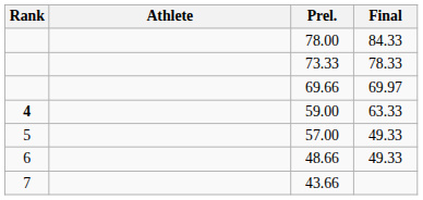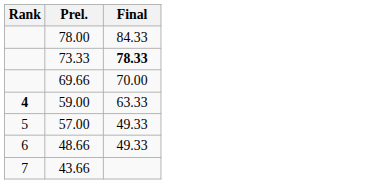 <table class=wikitable style="text-align:center">
 <tr>
 <th width=40>Rank</th>
-<th width=250>Athlete</th>
 <th width=60>Prel.</th>
 <th width=60>Final</th>
 </tr>
 <tr>
 <td></td>
-<td align=left></td>
 <td>78.00</td>
 <td>84.33</td>
 </tr>
 <tr>
 <td></td>
-<td align=left></td>
 <td>73.33</td>
-<td>78.33</td>
+<td><strong>78.33</strong></td>
 </tr>
 <tr>
 <td></td>
-<td align=left></td>
 <td>69.66</td>
-<td>69.97</td>
+<td>70.00</td>
 </tr>
 <tr>
 <td><strong>4</strong></td>
-<td align=left></td>
 <td>59.00</td>
 <td>63.33</td>
 </tr>
 <tr>
 <td>5</td>
-<td align=left></td>
 <td>57.00</td>
 <td>49.33</td>
 </tr>
 <tr>
 <td>6</td>
-<td align=left></td>
 <td>48.66</td>
 <td>49.33</td>
 </tr>
 <tr>
 <td>7</td>
-<td align=left></td>
 <td>43.66</td>
 <td></td>
 </tr>
 </table>
